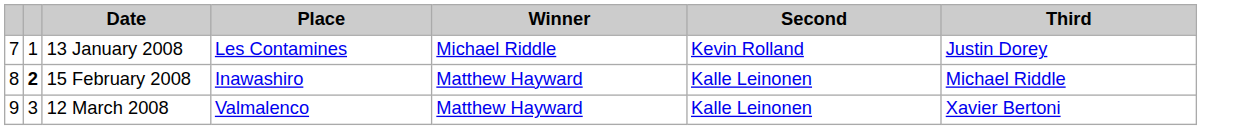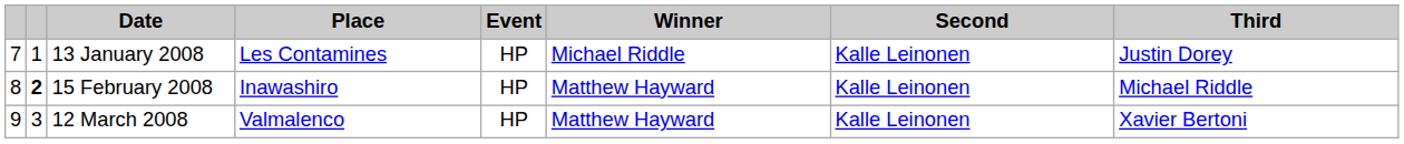 <table class="wikitable plainrowheaders" style="background:#fff; font-size:86%; line-height:16px; border:grey solid 1px; border-collapse:collapse;">
 <tr style="background:#ccc; text-align:center;">
 <th scope="col" style="background:#ccc; width=20 px;"></th>
 <th scope="col" style="background:#ccc; width=30 px;"></th>
 <th scope="col" style="background:#ccc; width:120px;">Date</th>
 <th scope="col" style="background:#ccc; width:160px;">Place</th>
+<th scope="col" style="background:#ccc; width:15px;">Event</th>
 <th scope="col" style="background:#ccc; width:185px;">Winner</th>
 <th scope="col" style="background:#ccc; width:185px;">Second</th>
 <th scope="col" style="background:#ccc; width:185px;">Third</th>
 </tr>
 <tr>
 <td align=center>7</td>
 <td align=center>1</td>
 <td>13 January 2008</td>
 <td> <a href='#'>Les Contamines</a></td>
+<td align=center>HP</td>
 <td> <a href='#'>Michael Riddle</a></td>
-<td> <a href='#'>Kevin Rolland</a></td>
+<td> <a href='#'>Kalle Leinonen</a></td>
 <td> <a href='#'>Justin Dorey</a></td>
 </tr>
 <tr>
 <td align=center>8</td>
 <td align=center><strong>2</strong></td>
 <td>15 February 2008</td>
 <td> <a href='#'>Inawashiro</a></td>
+<td align=center>HP</td>
 <td> <a href='#'>Matthew Hayward</a></td>
 <td> <a href='#'>Kalle Leinonen</a></td>
 <td> <a href='#'>Michael Riddle</a></td>
 </tr>
 <tr>
 <td align=center>9</td>
 <td align=center>3</td>
 <td>12 March 2008</td>
 <td> <a href='#'>Valmalenco</a></td>
+<td align=center>HP</td>
 <td> <a href='#'>Matthew Hayward</a></td>
 <td> <a href='#'>Kalle Leinonen</a></td>
 <td> <a href='#'>Xavier Bertoni</a></td>
 </tr>
 </table>
